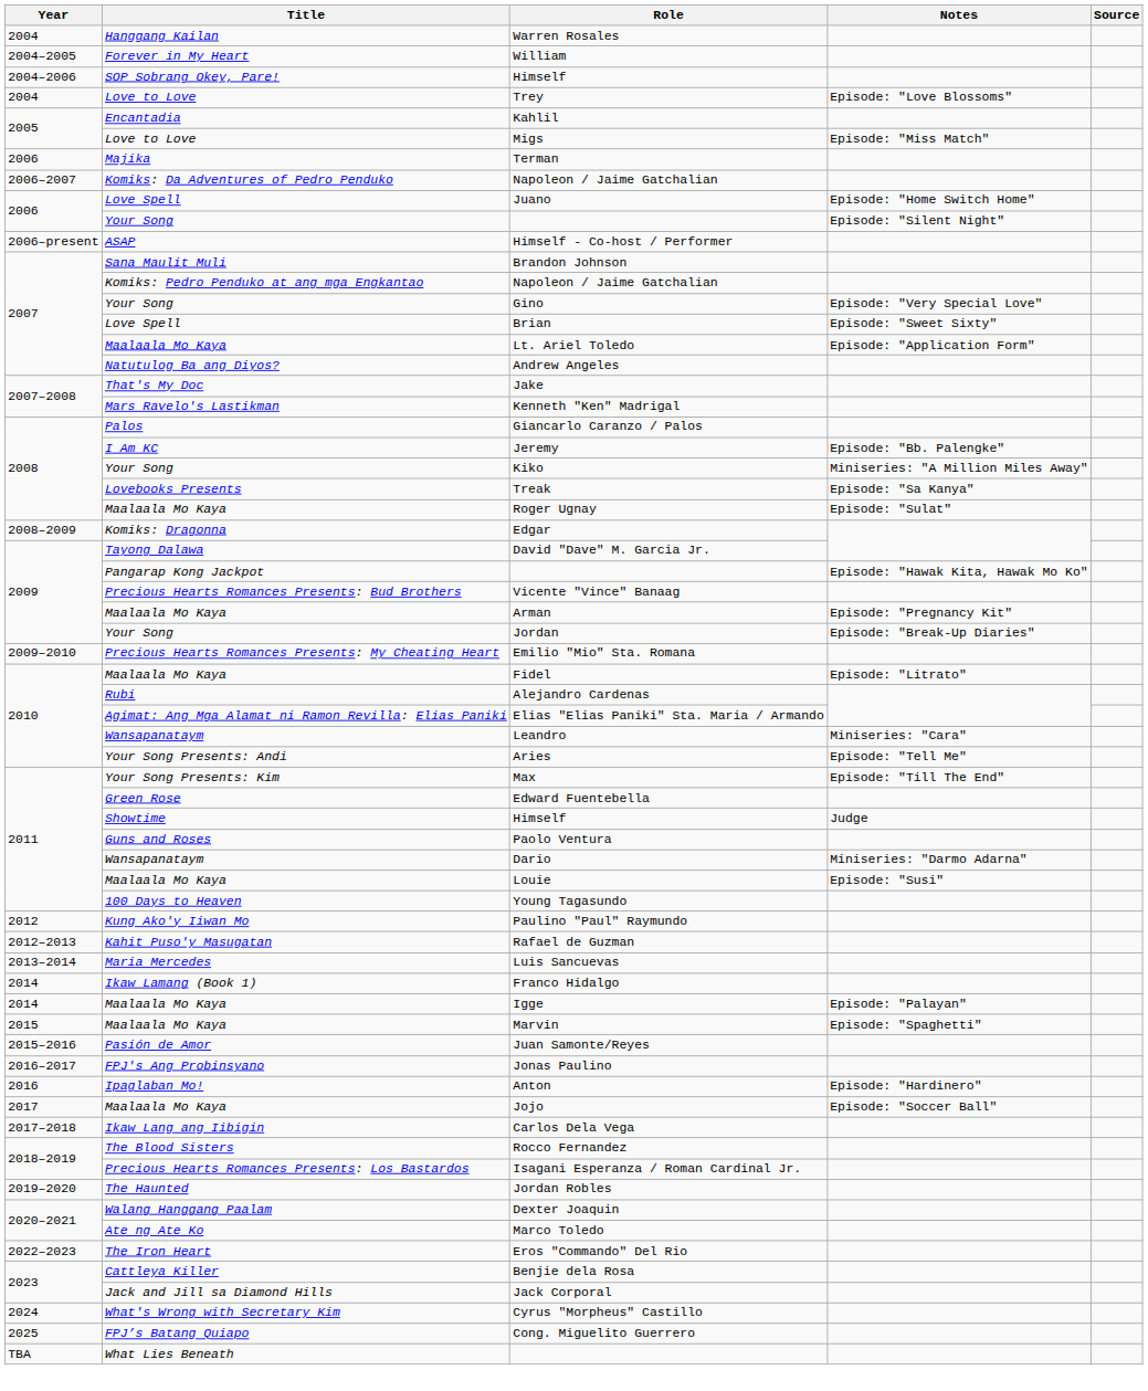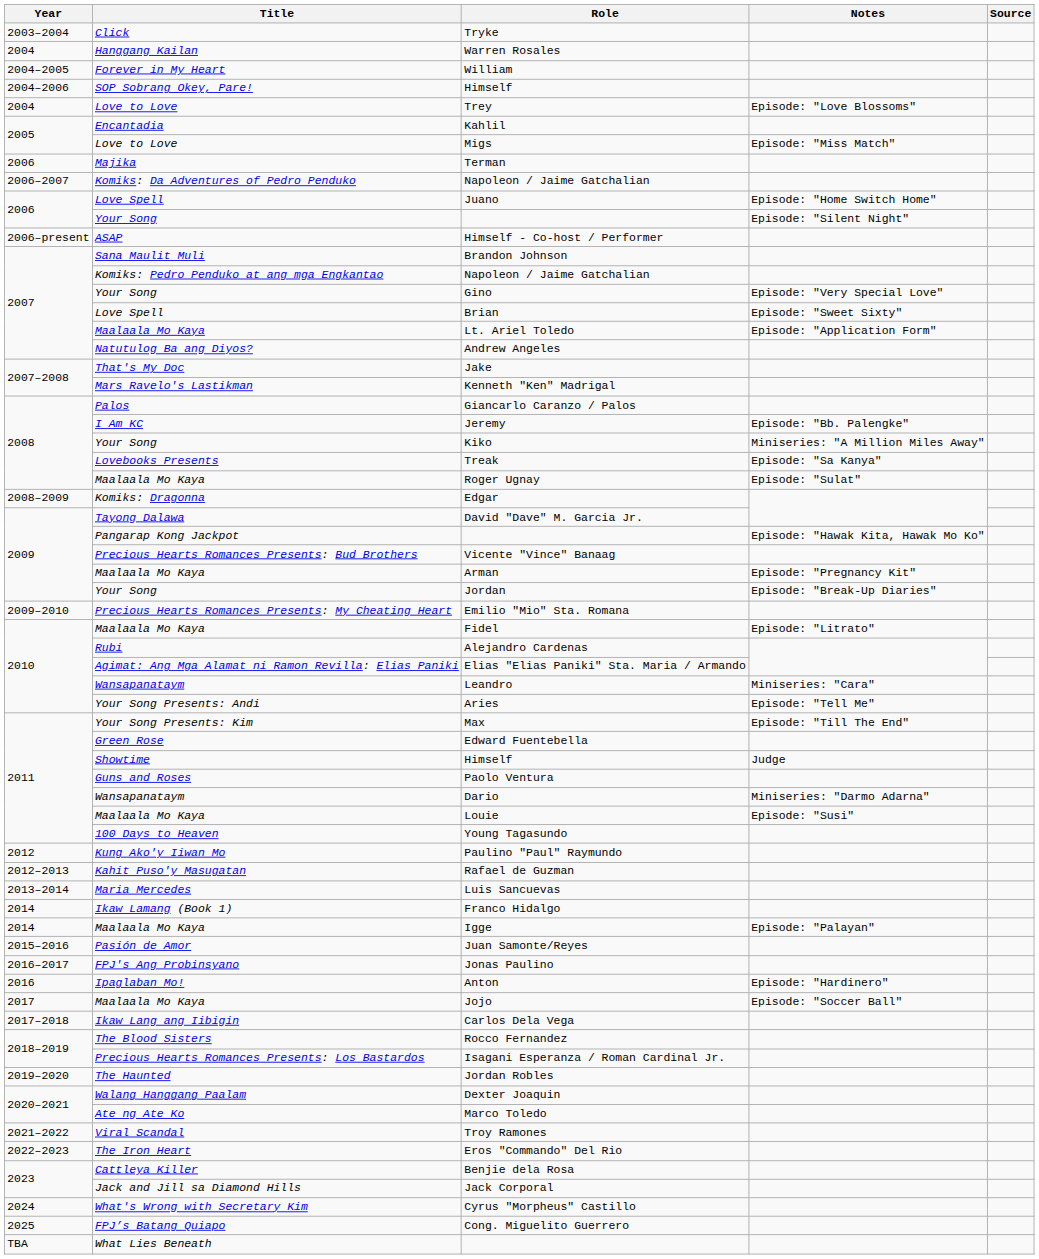 <table class="wikitable sortable" >
 <tr>
 <th>Year</th>
 <th>Title</th>
 <th>Role</th>
 <th class="unsortable">Notes </th>
 <th class="unsortable">Source </th>
+</tr>
+<tr>
+<td>2003–2004</td>
+<td><em><a href='#'>Click</a></em></td>
+<td>Tryke</td>
+<td></td>
+<td></td>
 </tr>
 <tr>
 <td>2004</td>
 <td><em><a href='#'>Hanggang Kailan</a></em></td>
 <td>Warren Rosales</td>
 <td></td>
 <td></td>
 </tr>
 <tr>
 <td>2004–2005</td>
 <td><em><a href='#'>Forever in My Heart</a></em></td>
 <td>William</td>
 <td></td>
 <td></td>
 </tr>
 <tr>
 <td>2004–2006</td>
 <td><em><a href='#'>SOP Sobrang Okey, Pare!</a></em></td>
 <td>Himself</td>
 <td></td>
 <td></td>
 </tr>
 <tr>
 <td>2004</td>
 <td><em><a href='#'>Love to Love</a></em></td>
 <td>Trey</td>
 <td>Episode: "Love Blossoms"</td>
 <td></td>
 </tr>
 <tr>
 <td rowspan="2">2005</td>
 <td><em><a href='#'>Encantadia</a></em></td>
 <td>Kahlil</td>
 <td></td>
 <td></td>
 </tr>
 <tr>
 <td><em>Love to Love</em></td>
 <td>Migs</td>
 <td>Episode: "Miss Match"</td>
 <td></td>
 </tr>
 <tr>
 <td>2006</td>
 <td><em><a href='#'>Majika</a></em></td>
 <td>Terman</td>
 <td></td>
 <td></td>
 </tr>
 <tr>
 <td>2006–2007</td>
 <td><em><a href='#'>Komiks</a>: <a href='#'>Da Adventures of Pedro Penduko</a></em></td>
 <td>Napoleon / Jaime Gatchalian</td>
 <td></td>
 <td></td>
 </tr>
 <tr>
 <td rowspan="2">2006</td>
 <td><em><a href='#'>Love Spell</a></em></td>
 <td>Juano</td>
 <td>Episode: "Home Switch Home"</td>
 <td></td>
 </tr>
 <tr>
 <td><em><a href='#'>Your Song</a></em></td>
 <td></td>
 <td>Episode: "Silent Night"</td>
 <td></td>
 </tr>
 <tr>
 <td>2006–present</td>
 <td><em><a href='#'>ASAP</a></em></td>
 <td>Himself - Co-host / Performer</td>
 <td></td>
 <td></td>
 </tr>
 <tr>
 <td rowspan="6">2007</td>
 <td><em><a href='#'>Sana Maulit Muli</a></em></td>
 <td>Brandon Johnson</td>
 <td></td>
 <td></td>
 </tr>
 <tr>
 <td><em>Komiks: <a href='#'>Pedro Penduko at ang mga Engkantao</a></em></td>
 <td>Napoleon / Jaime Gatchalian</td>
 <td></td>
 <td></td>
 </tr>
 <tr>
 <td><em>Your Song</em></td>
 <td>Gino</td>
 <td>Episode: "Very Special Love"</td>
 <td></td>
 </tr>
 <tr>
 <td><em>Love Spell</em></td>
 <td>Brian</td>
 <td>Episode: "Sweet Sixty"</td>
 <td></td>
 </tr>
 <tr>
 <td><em><a href='#'>Maalaala Mo Kaya</a></em></td>
 <td>Lt. Ariel Toledo</td>
 <td>Episode: "Application Form"</td>
 <td></td>
 </tr>
 <tr>
 <td><em><a href='#'>Natutulog Ba ang Diyos?</a></em></td>
 <td>Andrew Angeles</td>
 <td></td>
 <td></td>
 </tr>
 <tr>
 <td rowspan="2">2007–2008</td>
 <td><em><a href='#'>That's My Doc</a></em></td>
 <td>Jake</td>
 <td></td>
 <td></td>
 </tr>
 <tr>
 <td><em><a href='#'>Mars Ravelo's Lastikman</a></em></td>
 <td>Kenneth "Ken" Madrigal</td>
 <td></td>
 <td></td>
 </tr>
 <tr>
 <td rowspan="5">2008</td>
 <td><em><a href='#'>Palos</a></em></td>
 <td>Giancarlo Caranzo / Palos</td>
 <td></td>
 <td></td>
 </tr>
 <tr>
 <td><em><a href='#'>I Am KC</a></em></td>
 <td>Jeremy</td>
 <td>Episode: "Bb. Palengke"</td>
 <td></td>
 </tr>
 <tr>
 <td><em>Your Song</em></td>
 <td>Kiko</td>
 <td>Miniseries: "A Million Miles Away"</td>
 <td></td>
 </tr>
 <tr>
 <td><em><a href='#'>Lovebooks Presents</a></em></td>
 <td>Treak</td>
 <td>Episode: "Sa Kanya"</td>
 <td></td>
 </tr>
 <tr>
 <td><em>Maalaala Mo Kaya</em></td>
 <td>Roger Ugnay</td>
 <td>Episode: "Sulat"</td>
 <td></td>
 </tr>
 <tr>
 <td>2008–2009</td>
 <td><em>Komiks: <a href='#'>Dragonna</a></em></td>
 <td>Edgar</td>
 <td rowspan="2"></td>
 <td></td>
 </tr>
 <tr>
 <td rowspan="5">2009</td>
 <td><em><a href='#'>Tayong Dalawa</a></em></td>
 <td>David "Dave" M. Garcia Jr.</td>
 <td></td>
 </tr>
 <tr>
 <td><em>Pangarap Kong Jackpot</em></td>
 <td></td>
 <td>Episode: "Hawak Kita, Hawak Mo Ko"</td>
 <td></td>
 </tr>
 <tr>
 <td><em><a href='#'>Precious Hearts Romances Presents</a>: <a href='#'>Bud Brothers</a></em></td>
 <td>Vicente "Vince" Banaag</td>
 <td></td>
 <td></td>
 </tr>
 <tr>
 <td><em>Maalaala Mo Kaya</em></td>
 <td>Arman</td>
 <td>Episode: "Pregnancy Kit"</td>
 <td></td>
 </tr>
 <tr>
 <td><em>Your Song</em></td>
 <td>Jordan</td>
 <td>Episode: "Break-Up Diaries"</td>
 <td></td>
 </tr>
 <tr>
 <td>2009–2010</td>
 <td><em><a href='#'>Precious Hearts Romances Presents</a>: <a href='#'>My Cheating Heart</a></em></td>
 <td>Emilio "Mio" Sta. Romana</td>
 <td></td>
 <td></td>
 </tr>
 <tr>
 <td rowspan="5">2010</td>
 <td><em>Maalaala Mo Kaya</em></td>
 <td>Fidel</td>
 <td>Episode: "Litrato"</td>
 <td></td>
 </tr>
 <tr>
 <td><em><a href='#'>Rubi</a></em></td>
 <td>Alejandro Cardenas</td>
 <td rowspan="2"></td>
 <td></td>
 </tr>
 <tr>
 <td><em><a href='#'>Agimat: Ang Mga Alamat ni Ramon Revilla</a>: <a href='#'>Elias Paniki</a></em></td>
 <td>Elias "Elias Paniki" Sta. Maria / Armando</td>
 <td></td>
 </tr>
 <tr>
 <td><em><a href='#'>Wansapanataym</a></em></td>
 <td>Leandro</td>
 <td>Miniseries: "Cara"</td>
 <td></td>
 </tr>
 <tr>
 <td><em>Your Song Presents: Andi</em></td>
 <td>Aries</td>
 <td>Episode: "Tell Me"</td>
 <td></td>
 </tr>
 <tr>
 <td rowspan="7">2011</td>
 <td><em>Your Song Presents: Kim</em></td>
 <td>Max</td>
 <td>Episode: "Till The End"</td>
 <td></td>
 </tr>
 <tr>
 <td><em><a href='#'>Green Rose</a></em></td>
 <td>Edward Fuentebella</td>
 <td></td>
 <td></td>
 </tr>
 <tr>
 <td><em><a href='#'>Showtime</a></em></td>
 <td>Himself</td>
 <td>Judge</td>
 <td></td>
 </tr>
 <tr>
 <td><em><a href='#'>Guns and Roses</a></em></td>
 <td>Paolo Ventura</td>
 <td></td>
 <td></td>
 </tr>
 <tr>
 <td><em>Wansapanataym</em></td>
 <td>Dario</td>
 <td>Miniseries: "Darmo Adarna"</td>
 <td></td>
 </tr>
 <tr>
 <td><em>Maalaala Mo Kaya</em></td>
 <td>Louie</td>
 <td>Episode: "Susi"</td>
 <td></td>
 </tr>
 <tr>
 <td><em><a href='#'>100 Days to Heaven</a></em></td>
 <td>Young Tagasundo</td>
 <td></td>
 <td></td>
 </tr>
 <tr>
 <td>2012</td>
 <td><em><a href='#'>Kung Ako'y Iiwan Mo</a></em></td>
 <td>Paulino "Paul" Raymundo</td>
 <td></td>
 <td></td>
 </tr>
 <tr>
 <td>2012–2013</td>
 <td><em><a href='#'>Kahit Puso'y Masugatan</a></em></td>
 <td>Rafael de Guzman</td>
 <td></td>
 <td></td>
 </tr>
 <tr>
 <td>2013–2014</td>
 <td><em><a href='#'>Maria Mercedes</a></em></td>
 <td>Luis Sancuevas</td>
 <td></td>
 <td></td>
 </tr>
 <tr>
 <td>2014</td>
 <td><em><a href='#'>Ikaw Lamang</a> (Book 1)</em></td>
 <td>Franco Hidalgo</td>
 <td></td>
 <td></td>
 </tr>
 <tr>
 <td>2014</td>
 <td><em>Maalaala Mo Kaya</em></td>
 <td>Igge</td>
 <td>Episode: "Palayan"</td>
 <td></td>
 </tr>
 <tr>
-<td>2015</td>
-<td><em>Maalaala Mo Kaya</em></td>
-<td>Marvin</td>
-<td>Episode: "Spaghetti"</td>
-<td></td>
-</tr>
-<tr>
 <td>2015–2016</td>
 <td><em><a href='#'>Pasión de Amor</a></em></td>
 <td>Juan Samonte/Reyes</td>
 <td></td>
 <td></td>
 </tr>
 <tr>
 <td>2016–2017</td>
 <td><em><a href='#'>FPJ's Ang Probinsyano</a></em></td>
 <td>Jonas Paulino</td>
 <td></td>
 <td></td>
 </tr>
 <tr>
 <td>2016</td>
 <td><em><a href='#'>Ipaglaban Mo!</a></em></td>
 <td>Anton</td>
 <td>Episode: "Hardinero"</td>
 <td></td>
 </tr>
 <tr>
 <td>2017</td>
 <td><em>Maalaala Mo Kaya</em></td>
 <td>Jojo</td>
 <td>Episode: "Soccer Ball"</td>
 <td></td>
 </tr>
 <tr>
 <td>2017–2018</td>
 <td><em><a href='#'>Ikaw Lang ang Iibigin</a></em></td>
 <td>Carlos Dela Vega</td>
 <td></td>
 <td></td>
 </tr>
 <tr>
 <td rowspan=2>2018–2019</td>
 <td><em><a href='#'>The Blood Sisters</a></em></td>
 <td>Rocco Fernandez</td>
 <td></td>
 <td></td>
 </tr>
 <tr>
 <td><em><a href='#'>Precious Hearts Romances Presents</a>: <a href='#'>Los Bastardos</a></em></td>
 <td>Isagani Esperanza / Roman Cardinal Jr.</td>
 <td></td>
 <td></td>
 </tr>
 <tr>
 <td>2019–2020</td>
 <td><em><a href='#'>The Haunted</a></em></td>
 <td>Jordan Robles</td>
 <td></td>
 <td></td>
 </tr>
 <tr>
 <td rowspan=2>2020–2021</td>
 <td><em><a href='#'>Walang Hanggang Paalam</a></em></td>
 <td>Dexter Joaquin</td>
 <td></td>
 <td></td>
 </tr>
 <tr>
 <td><em><a href='#'>Ate ng Ate Ko</a></em></td>
 <td>Marco Toledo</td>
 <td></td>
 <td></td>
 </tr>
 <tr>
+<td>2021–2022</td>
+<td><em><a href='#'>Viral Scandal</a></em></td>
+<td>Troy Ramones</td>
+<td></td>
+<td></td>
+</tr>
+<tr>
 <td>2022–2023</td>
 <td><em><a href='#'>The Iron Heart</a></em></td>
 <td>Eros "Commando" Del Rio</td>
 <td></td>
 <td></td>
 </tr>
 <tr>
 <td rowspan="2">2023</td>
 <td><em><a href='#'>Cattleya Killer</a></em></td>
 <td>Benjie dela Rosa</td>
 <td></td>
 <td></td>
 </tr>
 <tr>
 <td><em>Jack and Jill sa Diamond Hills</em></td>
 <td>Jack Corporal</td>
 <td></td>
 <td></td>
 </tr>
 <tr>
 <td>2024</td>
 <td><em><a href='#'>What's Wrong with Secretary Kim</a></em></td>
 <td>Cyrus "Morpheus" Castillo</td>
 <td></td>
 <td></td>
 </tr>
 <tr>
 <td>2025</td>
 <td><em><a href='#'>FPJ’s Batang Quiapo</a></em></td>
 <td>Cong. Miguelito Guerrero</td>
 <td></td>
 <td></td>
 </tr>
 <tr>
 <td>TBA</td>
 <td><em>What Lies Beneath</em></td>
 <td></td>
 <td></td>
 <td></td>
 </tr>
 </table>
